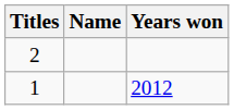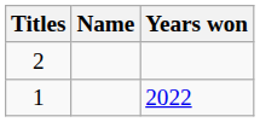 <table class="wikitable style="font-size:100%; text-align: left; width:70%">
 <tr>
 <th>Titles</th>
 <th>Name</th>
 <th>Years won</th>
 </tr>
 <tr>
 <td align=center>2</td>
 <td {{nowrap></td>
 <td></td>
 </tr>
 <tr>
 <td align=center>1</td>
 <td {{nowrap></td>
-<td><a href='#'>2012</a></td>
+<td><a href='#'>2022</a></td>
 </tr>
 </table>
